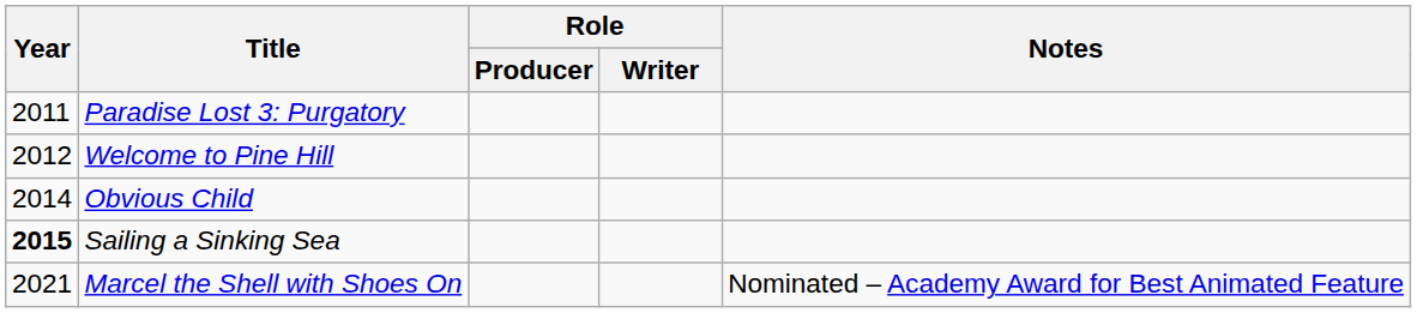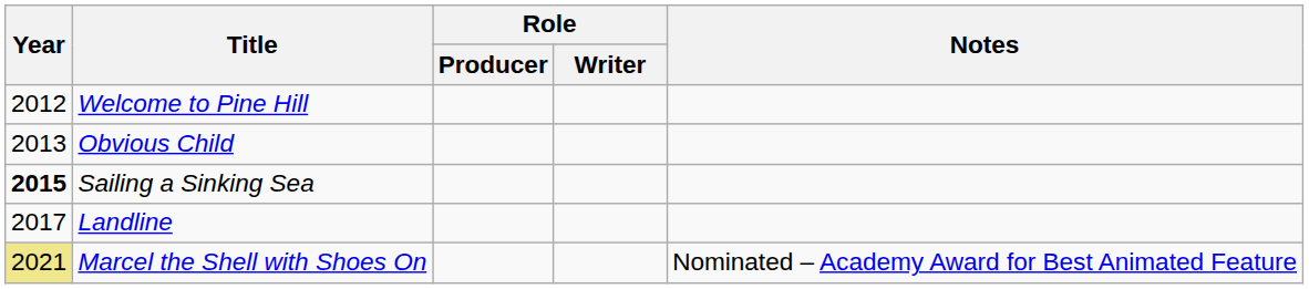 <table class="wikitable">
 <tr>
 <th rowspan="2" style="width:33px;">Year</th>
 <th rowspan="2">Title</th>
 <th colspan="2">Role</th>
 <th rowspan="2">Notes</th>
 </tr>
 <tr>
 <th width="65">Producer</th>
 <th width="65">Writer</th>
 </tr>
 <tr>
-<td>2011</td>
-<td><em><a href='#'>Paradise Lost 3: Purgatory</a></em></td>
-<td></td>
-<td></td>
-<td></td>
-</tr>
-<tr>
 <td>2012</td>
 <td><em><a href='#'>Welcome to Pine Hill</a></em></td>
 <td></td>
 <td></td>
 <td></td>
 </tr>
 <tr>
-<td>2014</td>
+<td>2013</td>
 <td><em><a href='#'>Obvious Child</a></em></td>
 <td></td>
 <td></td>
 <td></td>
 </tr>
 <tr>
 <td><strong>2015</strong></td>
 <td><em>Sailing a Sinking Sea</em></td>
 <td></td>
 <td></td>
 <td></td>
 </tr>
 <tr>
-<td>2021</td>
+<td>2017</td>
+<td><a href='#'><em>Landline</em></a></td>
+<td></td>
+<td></td>
+<td></td>
+</tr>
+<tr>
+<td style="background: khaki;">2021</td>
 <td><a href='#'><em>Marcel the Shell with Shoes On</em></a></td>
 <td></td>
 <td></td>
 <td>Nominated – <a href='#'>Academy Award for Best Animated Feature</a></td>
 </tr>
 </table>
